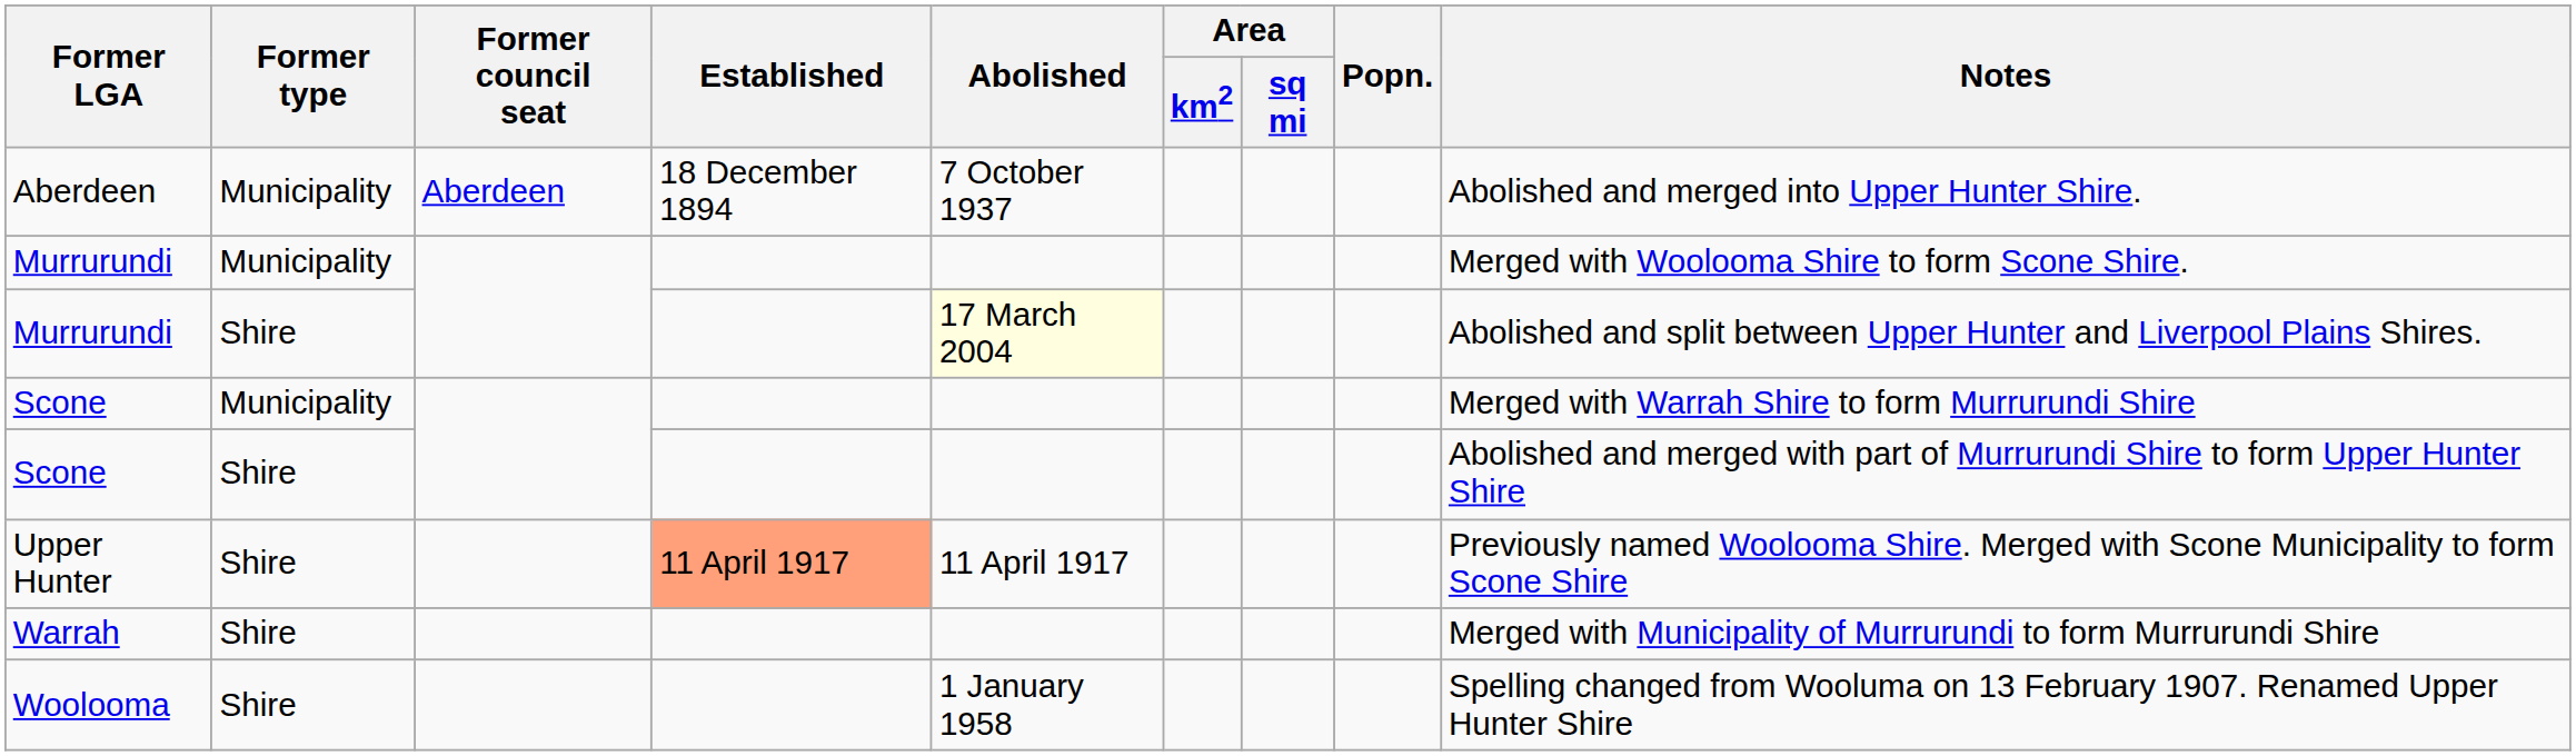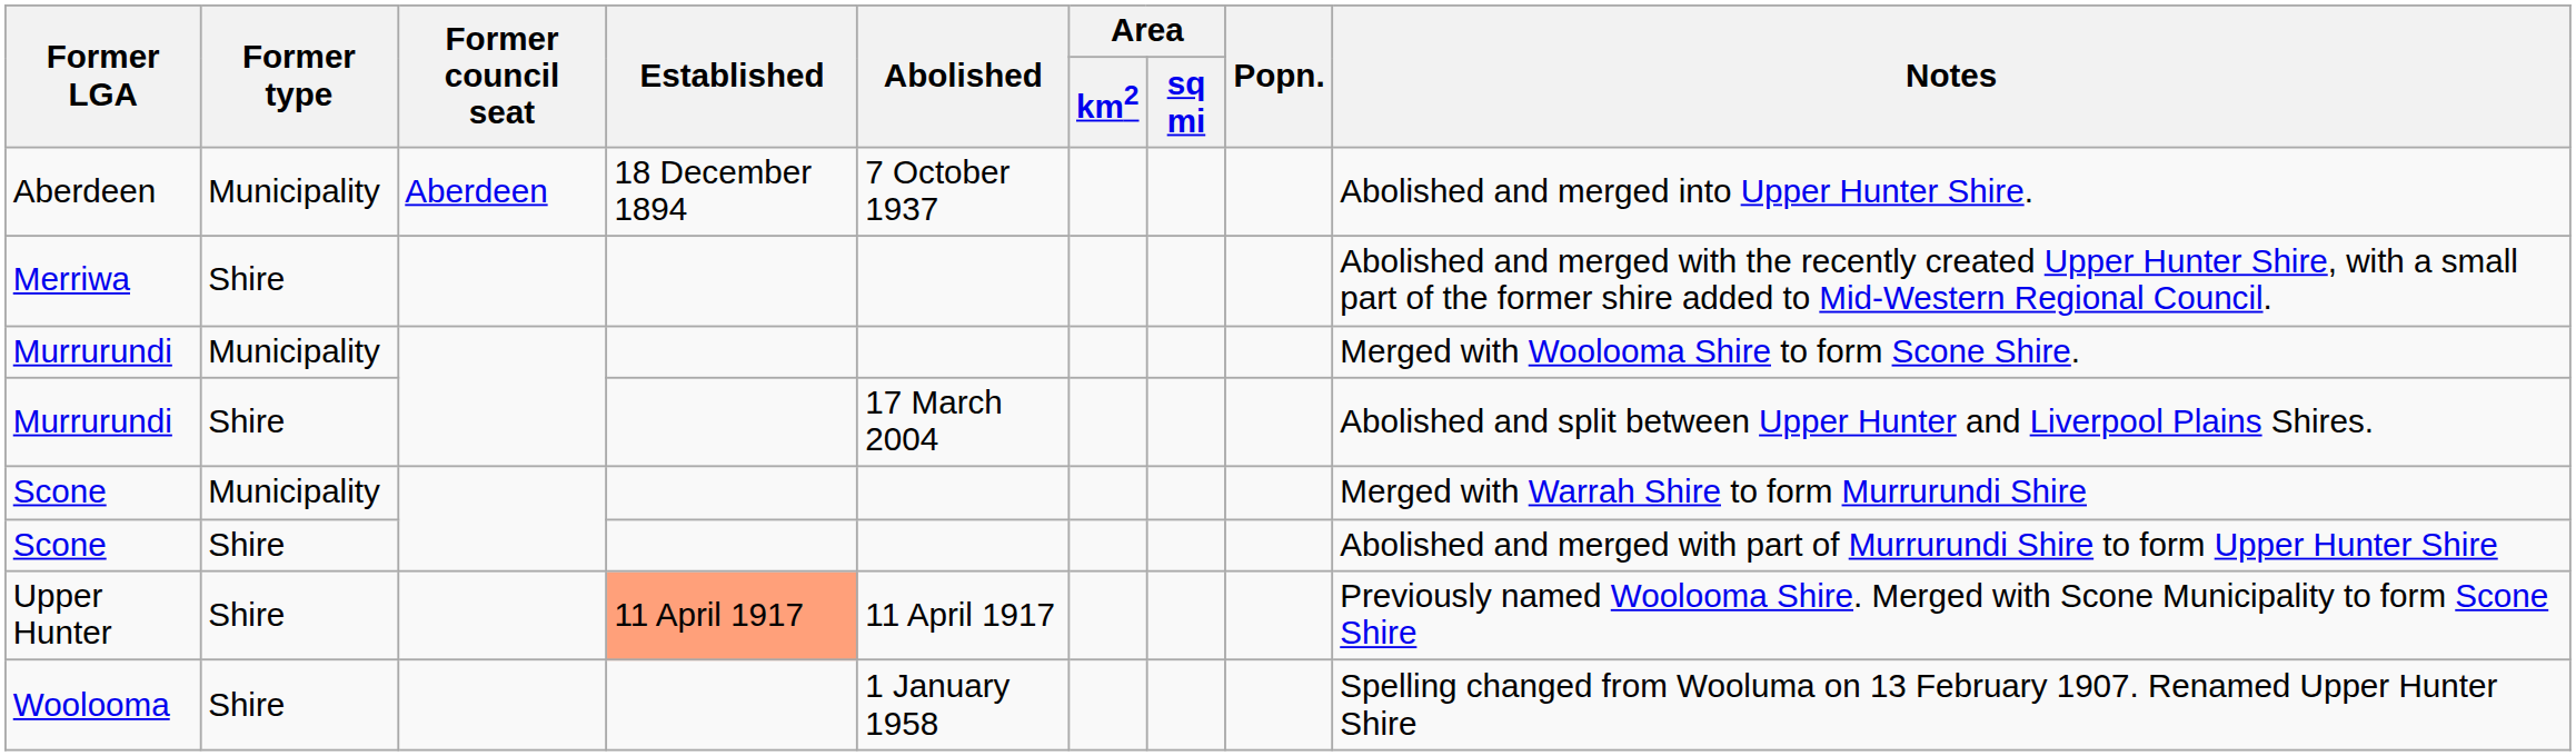 <table class="wikitable sortable">
 <tr>
 <th rowspan="2">Former LGA</th>
 <th rowspan="2">Former type</th>
 <th rowspan="2">Former council<br>seat</th>
 <th rowspan="2">Established</th>
 <th rowspan="2">Abolished</th>
 <th colspan="2">Area</th>
 <th rowspan="2">Popn.<br></th>
 <th rowspan="2">Notes</th>
 </tr>
 <tr>
 <th><a href='#'>km<sup>2</sup></a></th>
 <th><a href='#'>sq mi</a></th>
 </tr>
 <tr>
 <td>Aberdeen</td>
 <td>Municipality</td>
 <td><a href='#'>Aberdeen</a></td>
 <td>18 December 1894</td>
 <td>7 October 1937</td>
 <td></td>
 <td></td>
 <td></td>
 <td>Abolished and merged into <a href='#'>Upper Hunter Shire</a>.</td>
 </tr>
 <tr>
+<td><a href='#'>Merriwa</a></td>
+<td>Shire</td>
+<td></td>
+<td></td>
+<td></td>
+<td></td>
+<td></td>
+<td></td>
+<td>Abolished and merged with the recently created <a href='#'>Upper Hunter Shire</a>, with a small part of the former shire added to <a href='#'>Mid-Western Regional Council</a>.</td>
+</tr>
+<tr>
 <td><a href='#'>Murrurundi</a></td>
 <td>Municipality</td>
 <td rowspan="2"></td>
 <td></td>
 <td></td>
 <td></td>
 <td></td>
 <td></td>
 <td>Merged with <a href='#'>Woolooma Shire</a> to form <a href='#'>Scone Shire</a>.</td>
 </tr>
 <tr>
 <td><a href='#'>Murrurundi</a></td>
 <td>Shire</td>
 <td></td>
-<td style="background: lightyellow;">17 March 2004</td>
+<td>17 March 2004</td>
 <td></td>
 <td></td>
 <td></td>
 <td>Abolished and split between <a href='#'>Upper Hunter</a> and <a href='#'>Liverpool Plains</a> Shires.</td>
 </tr>
 <tr>
 <td><a href='#'>Scone</a></td>
 <td>Municipality</td>
 <td rowspan="2"></td>
 <td></td>
 <td></td>
 <td></td>
 <td></td>
 <td></td>
 <td>Merged with <a href='#'>Warrah Shire</a> to form <a href='#'>Murrurundi Shire</a></td>
 </tr>
 <tr>
 <td><a href='#'>Scone</a></td>
 <td>Shire</td>
 <td></td>
 <td></td>
 <td></td>
 <td></td>
 <td></td>
 <td>Abolished and merged with part of <a href='#'>Murrurundi Shire</a> to form <a href='#'>Upper Hunter Shire</a></td>
 </tr>
 <tr>
 <td>Upper Hunter</td>
 <td>Shire</td>
 <td></td>
 <td style="background: lightsalmon;">11 April 1917</td>
 <td>11 April 1917</td>
 <td></td>
 <td></td>
 <td></td>
 <td>Previously named <a href='#'>Woolooma Shire</a>. Merged with Scone Municipality to form <a href='#'>Scone Shire</a></td>
 </tr>
 <tr>
-<td><a href='#'>Warrah</a></td>
-<td>Shire</td>
-<td></td>
-<td></td>
-<td></td>
-<td></td>
-<td></td>
-<td></td>
-<td>Merged with <a href='#'>Municipality of Murrurundi</a> to form Murrurundi Shire</td>
-</tr>
-<tr>
 <td><a href='#'>Woolooma</a></td>
 <td>Shire</td>
 <td></td>
 <td></td>
 <td>1 January 1958</td>
 <td></td>
 <td></td>
 <td></td>
 <td>Spelling changed from Wooluma on 13 February 1907. Renamed Upper Hunter Shire</td>
 </tr>
 </table>
